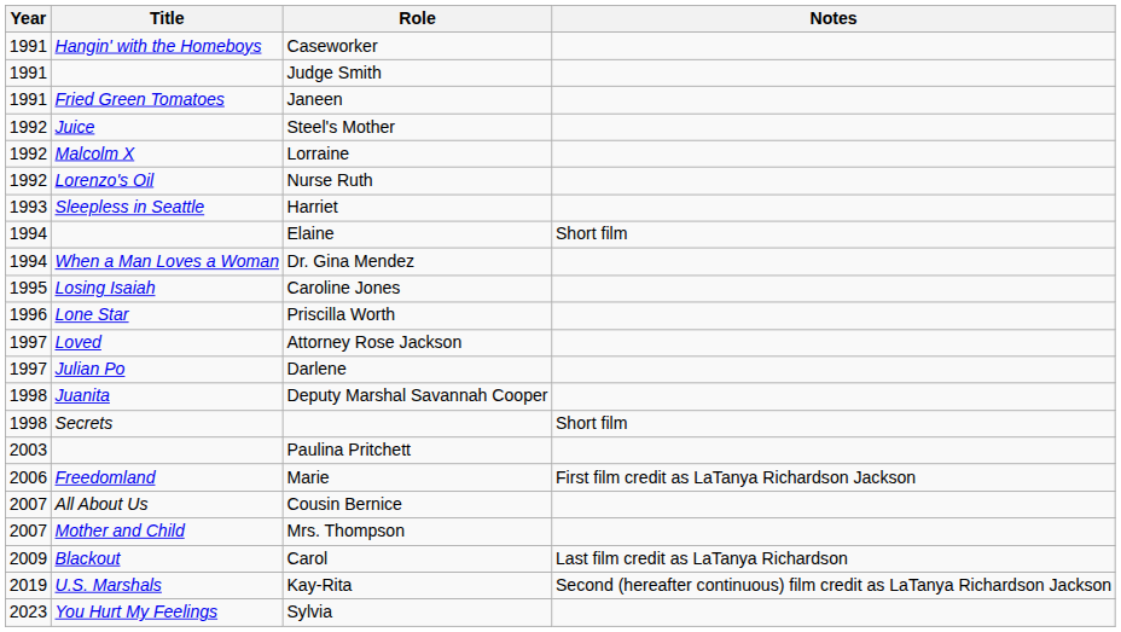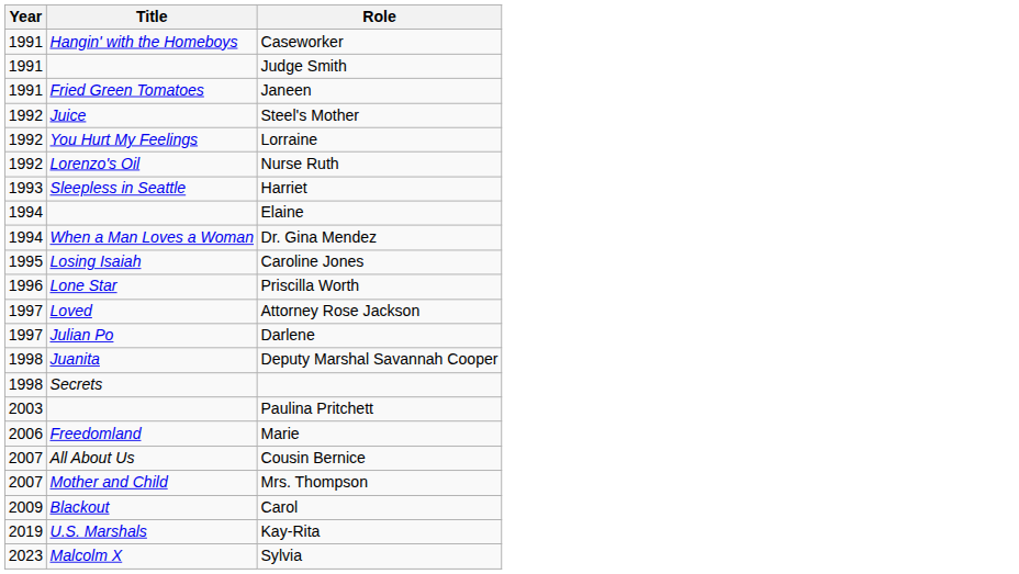 <table class="wikitable unsortable">
 <tr>
 <th>Year</th>
 <th>Title</th>
 <th>Role</th>
-<th class="unsortable">Notes</th>
 </tr>
 <tr>
 <td>1991</td>
 <td><em><a href='#'>Hangin' with the Homeboys</a></em></td>
 <td>Caseworker</td>
-<td></td>
 </tr>
 <tr>
 <td>1991</td>
 <td><em></em></td>
 <td>Judge Smith</td>
-<td></td>
 </tr>
 <tr>
 <td>1991</td>
 <td><em><a href='#'>Fried Green Tomatoes</a></em></td>
 <td>Janeen</td>
-<td></td>
 </tr>
 <tr>
 <td>1992</td>
 <td><em><a href='#'>Juice</a></em></td>
 <td>Steel's Mother</td>
-<td></td>
 </tr>
 <tr>
 <td>1992</td>
-<td><em><a href='#'>Malcolm X</a></em></td>
+<td><em><a href='#'>You Hurt My Feelings</a></em></td>
 <td>Lorraine</td>
-<td></td>
 </tr>
 <tr>
 <td>1992</td>
 <td><em><a href='#'>Lorenzo's Oil</a></em></td>
 <td>Nurse Ruth</td>
-<td></td>
 </tr>
 <tr>
 <td>1993</td>
 <td><em><a href='#'>Sleepless in Seattle</a></em></td>
 <td>Harriet</td>
-<td></td>
 </tr>
 <tr>
 <td>1994</td>
 <td><em></em></td>
 <td>Elaine</td>
-<td>Short film</td>
 </tr>
 <tr>
 <td>1994</td>
 <td><em><a href='#'>When a Man Loves a Woman</a></em></td>
 <td>Dr. Gina Mendez</td>
-<td></td>
 </tr>
 <tr>
 <td>1995</td>
 <td><em><a href='#'>Losing Isaiah</a></em></td>
 <td>Caroline Jones</td>
-<td></td>
 </tr>
 <tr>
 <td>1996</td>
 <td><em><a href='#'>Lone Star</a></em></td>
 <td>Priscilla Worth</td>
-<td></td>
 </tr>
 <tr>
 <td>1997</td>
 <td><em><a href='#'>Loved</a></em></td>
 <td>Attorney Rose Jackson</td>
-<td></td>
 </tr>
 <tr>
 <td>1997</td>
 <td><em><a href='#'>Julian Po</a></em></td>
 <td>Darlene</td>
-<td></td>
 </tr>
 <tr>
 <td>1998</td>
 <td><em><a href='#'>Juanita</a></em></td>
 <td>Deputy Marshal Savannah Cooper</td>
-<td></td>
 </tr>
 <tr>
 <td>1998</td>
 <td><em>Secrets</em></td>
 <td></td>
-<td>Short film</td>
 </tr>
 <tr>
 <td>2003</td>
 <td><em></em></td>
 <td>Paulina Pritchett</td>
-<td></td>
 </tr>
 <tr>
 <td>2006</td>
 <td><em><a href='#'>Freedomland</a></em></td>
 <td>Marie</td>
-<td>First film credit as LaTanya Richardson Jackson</td>
 </tr>
 <tr>
 <td>2007</td>
 <td><em>All About Us</em></td>
 <td>Cousin Bernice</td>
-<td></td>
 </tr>
 <tr>
 <td>2007</td>
 <td><em><a href='#'>Mother and Child</a></em></td>
 <td>Mrs. Thompson</td>
-<td></td>
 </tr>
 <tr>
 <td>2009</td>
 <td><em><a href='#'>Blackout</a></em></td>
 <td>Carol</td>
-<td>Last film credit as LaTanya Richardson</td>
 </tr>
 <tr>
 <td>2019</td>
 <td><em><a href='#'>U.S. Marshals</a></em></td>
 <td>Kay-Rita</td>
-<td>Second (hereafter continuous) film credit as LaTanya Richardson Jackson</td>
 </tr>
 <tr>
 <td>2023</td>
-<td><em><a href='#'>You Hurt My Feelings</a></em></td>
+<td><em><a href='#'>Malcolm X</a></em></td>
 <td>Sylvia</td>
-<td></td>
 </tr>
 </table>
